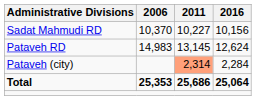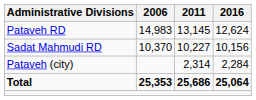 <table class="wikitable">
 <tr>
 <th>Administrative Divisions</th>
 <th>2006</th>
 <th>2011</th>
 <th>2016</th>
 </tr>
 <tr>
+<td><a href='#'>Pataveh RD</a></td>
+<td style="text-align: right;">14,983</td>
+<td style="text-align: right;">13,145</td>
+<td style="text-align: right;">12,624</td>
+</tr>
+<tr>
 <td><a href='#'>Sadat Mahmudi RD</a></td>
 <td style="text-align: right;">10,370</td>
 <td style="text-align: right;">10,227</td>
 <td style="text-align: right;">10,156</td>
 </tr>
 <tr>
-<td><a href='#'>Pataveh RD</a></td>
-<td style="text-align: right;">14,983</td>
-<td style="text-align: right;">13,145</td>
-<td style="text-align: right;">12,624</td>
-</tr>
-<tr>
 <td><a href='#'>Pataveh</a> (city)</td>
 <td style="text-align: right;"></td>
-<td style="background: lightsalmon; text-align: right;">2,314</td>
+<td style="text-align: right;">2,314</td>
 <td style="text-align: right;">2,284</td>
 </tr>
 <tr>
 <td><strong>Total</strong></td>
 <td style="text-align: right;"><strong>25,353</strong></td>
 <td style="text-align: right;"><strong>25,686</strong></td>
 <td style="text-align: right;"><strong>25,064</strong></td>
 </tr>
 <tr>
 <td colspan=4></td>
 </tr>
 </table>
